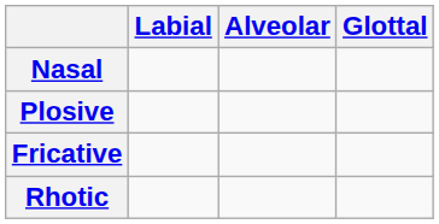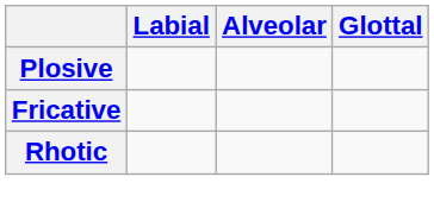 <table class="wikitable" style="text-align: center;">
 <tr>
 <th></th>
 <th><a href='#'>Labial</a></th>
 <th><a href='#'>Alveolar</a></th>
 <th><a href='#'>Glottal</a></th>
-</tr>
-<tr>
-<th><a href='#'>Nasal</a></th>
-<td></td>
-<td></td>
-<td></td>
 </tr>
 <tr>
 <th><a href='#'>Plosive</a></th>
 <td></td>
 <td></td>
 <td></td>
 </tr>
 <tr>
 <th><a href='#'>Fricative</a></th>
 <td> </td>
 <td></td>
 <td></td>
 </tr>
 <tr>
 <th><a href='#'>Rhotic</a></th>
 <td></td>
 <td></td>
 <td></td>
 </tr>
 </table>
